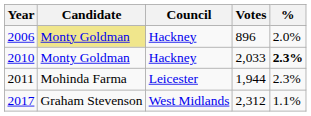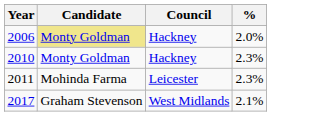 <table class="wikitable">
 <tr>
 <th>Year</th>
 <th>Candidate</th>
 <th>Council</th>
-<th>Votes</th>
 <th>%</th>
 </tr>
 <tr>
 <td><a href='#'>2006</a></td>
 <td style="background: khaki;"><a href='#'>Monty Goldman</a></td>
 <td><a href='#'>Hackney</a></td>
-<td>896</td>
 <td>2.0%</td>
 </tr>
 <tr>
 <td><a href='#'>2010</a></td>
 <td><a href='#'>Monty Goldman</a></td>
 <td><a href='#'>Hackney</a></td>
-<td>2,033</td>
-<td><strong>2.3%</strong></td>
+<td>2.3%</td>
 </tr>
 <tr>
 <td>2011</td>
 <td>Mohinda Farma</td>
 <td><a href='#'>Leicester</a></td>
-<td>1,944</td>
 <td>2.3%</td>
 </tr>
 <tr>
 <td><a href='#'>2017</a></td>
 <td>Graham Stevenson</td>
 <td><a href='#'>West Midlands</a></td>
-<td>2,312</td>
-<td>1.1%</td>
+<td>2.1%</td>
 </tr>
 </table>
